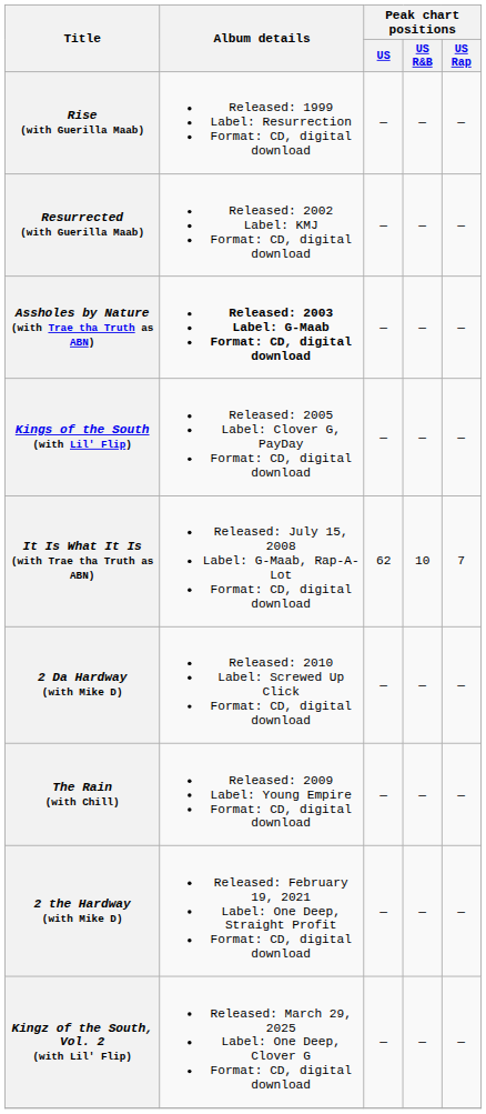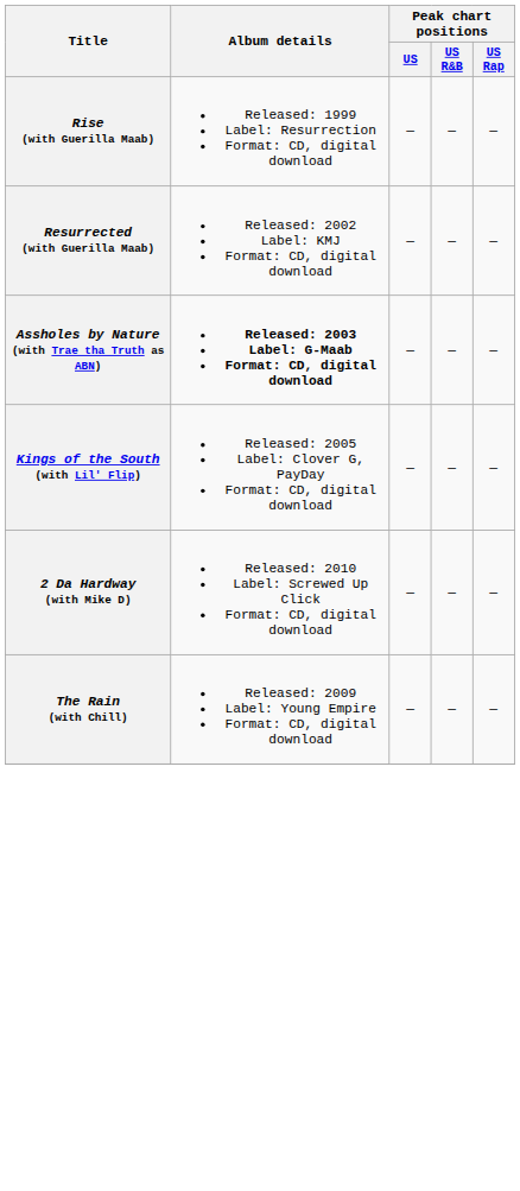 <table class="wikitable plainrowheaders" style="text-align:center;">
 <tr>
 <th scope="col" rowspan="2" style="width:12em;">Title</th>
 <th scope="col" rowspan="2" style="width:16em;">Album details</th>
 <th scope="col" colspan="3">Peak chart positions</th>
 </tr>
 <tr>
 <th scope="col" style="width:3em;font-size:90%;"><a href='#'>US</a></th>
 <th scope="col" style="width:3em;font-size:90%;"><a href='#'>US R&B</a></th>
 <th scope="col" style="width:3em;font-size:90%;"><a href='#'>US Rap</a></th>
 </tr>
 <tr>
 <th scope="row"><em>Rise</em> <br><small>(with Guerilla Maab)</small></th>
 <td><br><ul><li>Released: 1999</li><li>Label: Resurrection</li><li>Format: CD, digital download</li></ul></td>
 <td>—</td>
 <td>—</td>
 <td>—</td>
 </tr>
 <tr>
 <th scope="row"><em>Resurrected</em> <br><small>(with Guerilla Maab)</small></th>
 <td><br><ul><li>Released: 2002</li><li>Label: KMJ</li><li>Format: CD, digital download</li></ul></td>
 <td>—</td>
 <td>—</td>
 <td>—</td>
 </tr>
 <tr>
 <th scope="row"><em>Assholes by Nature</em> <br><small>(with <a href='#'>Trae tha Truth</a> as <a href='#'>ABN</a>)</small></th>
 <td><strong><br><ul><li>Released: 2003</li><li>Label: G-Maab</li><li>Format: CD, digital download</li></ul></strong></td>
 <td>—</td>
 <td>—</td>
 <td>—</td>
 </tr>
 <tr>
 <th scope="row"><em><a href='#'>Kings of the South</a></em> <br><small>(with <a href='#'>Lil' Flip</a>)</small></th>
 <td><br><ul><li>Released: 2005</li><li>Label: Clover G, PayDay</li><li>Format: CD, digital download</li></ul></td>
 <td>—</td>
 <td>—</td>
 <td>—</td>
 </tr>
 <tr>
-<th scope="row"><em>It Is What It Is</em> <br><small>(with Trae tha Truth as ABN)</small></th>
-<td><br><ul><li>Released: July 15, 2008</li><li>Label: G-Maab, Rap-A-Lot</li><li>Format: CD, digital download</li></ul></td>
-<td>62</td>
-<td>10</td>
-<td>7</td>
-</tr>
-<tr>
 <th scope="row"><em>2 Da Hardway</em> <br><small>(with Mike D)</small></th>
 <td><br><ul><li>Released: 2010</li><li>Label: Screwed Up Click</li><li>Format: CD, digital download</li></ul></td>
 <td>—</td>
 <td>—</td>
 <td>—</td>
 </tr>
 <tr>
 <th scope="row"><em>The Rain</em> <br><small>(with Chill)</small></th>
 <td><br><ul><li>Released: 2009</li><li>Label: Young Empire</li><li>Format: CD, digital download</li></ul></td>
 <td>—</td>
 <td>—</td>
 <td>—</td>
 </tr>
 <tr>
-<th scope="row"><em>2 the Hardway</em> <br><small>(with Mike D)</small></th>
-<td><br><ul><li>Released: February 19, 2021</li><li>Label: One Deep, Straight Profit</li><li>Format: CD, digital download</li></ul></td>
-<td>—</td>
-<td>—</td>
-<td>—</td>
-</tr>
-<tr>
-<th scope="row"><em>Kingz of the South, Vol. 2</em> <br><small>(with Lil' Flip)</small></th>
-<td><br><ul><li>Released: March 29, 2025</li><li>Label: One Deep, Clover G</li><li>Format: CD, digital download</li></ul></td>
-<td>—</td>
-<td>—</td>
-<td>—</td>
-</tr>
-<tr>
 </tr>
 </table>
